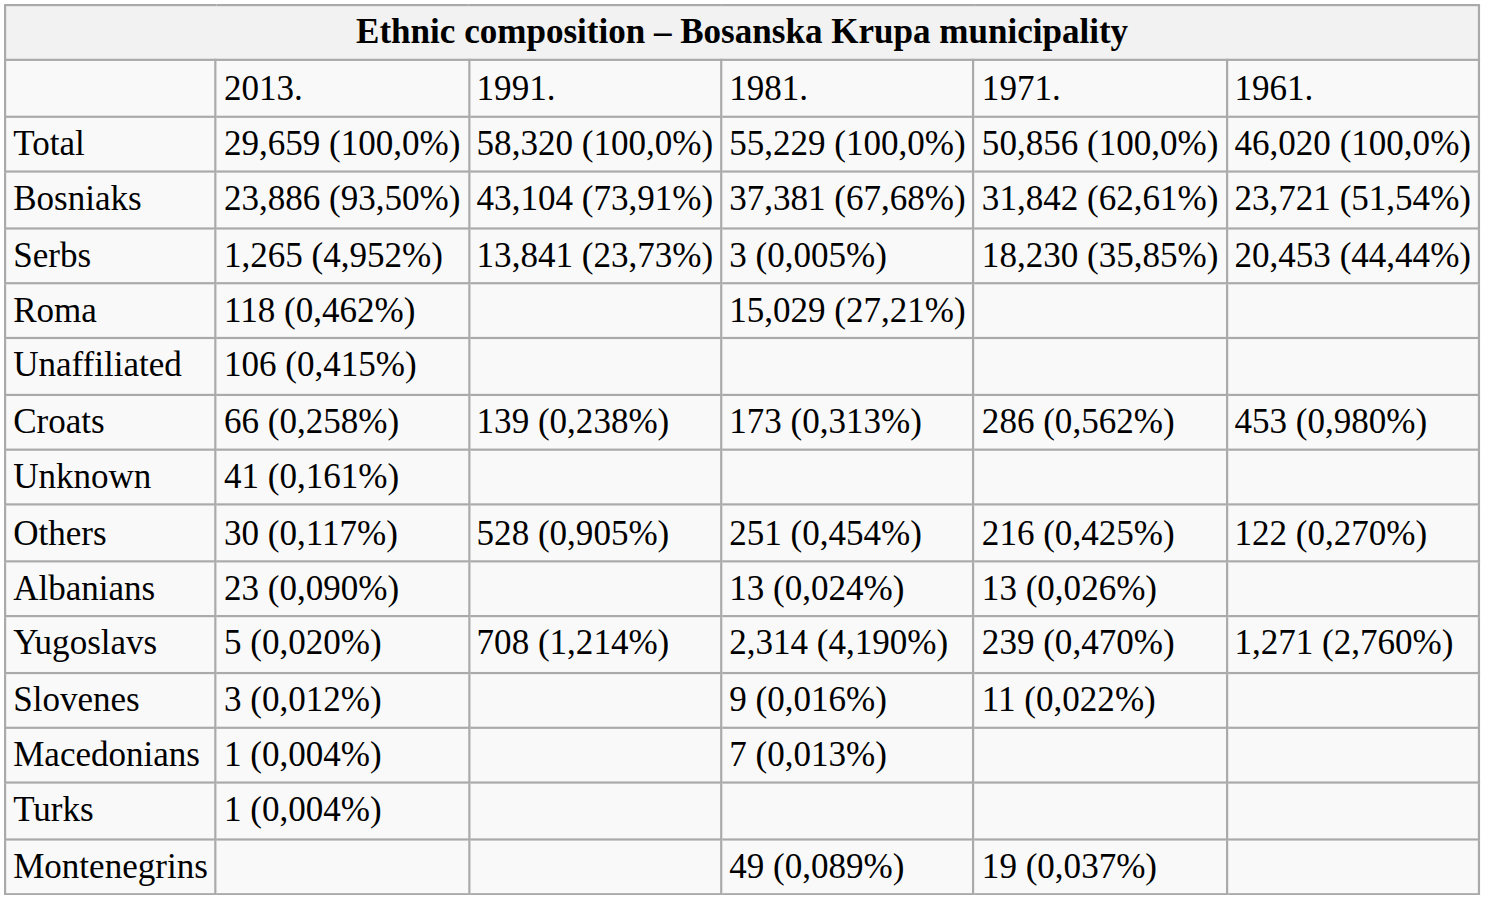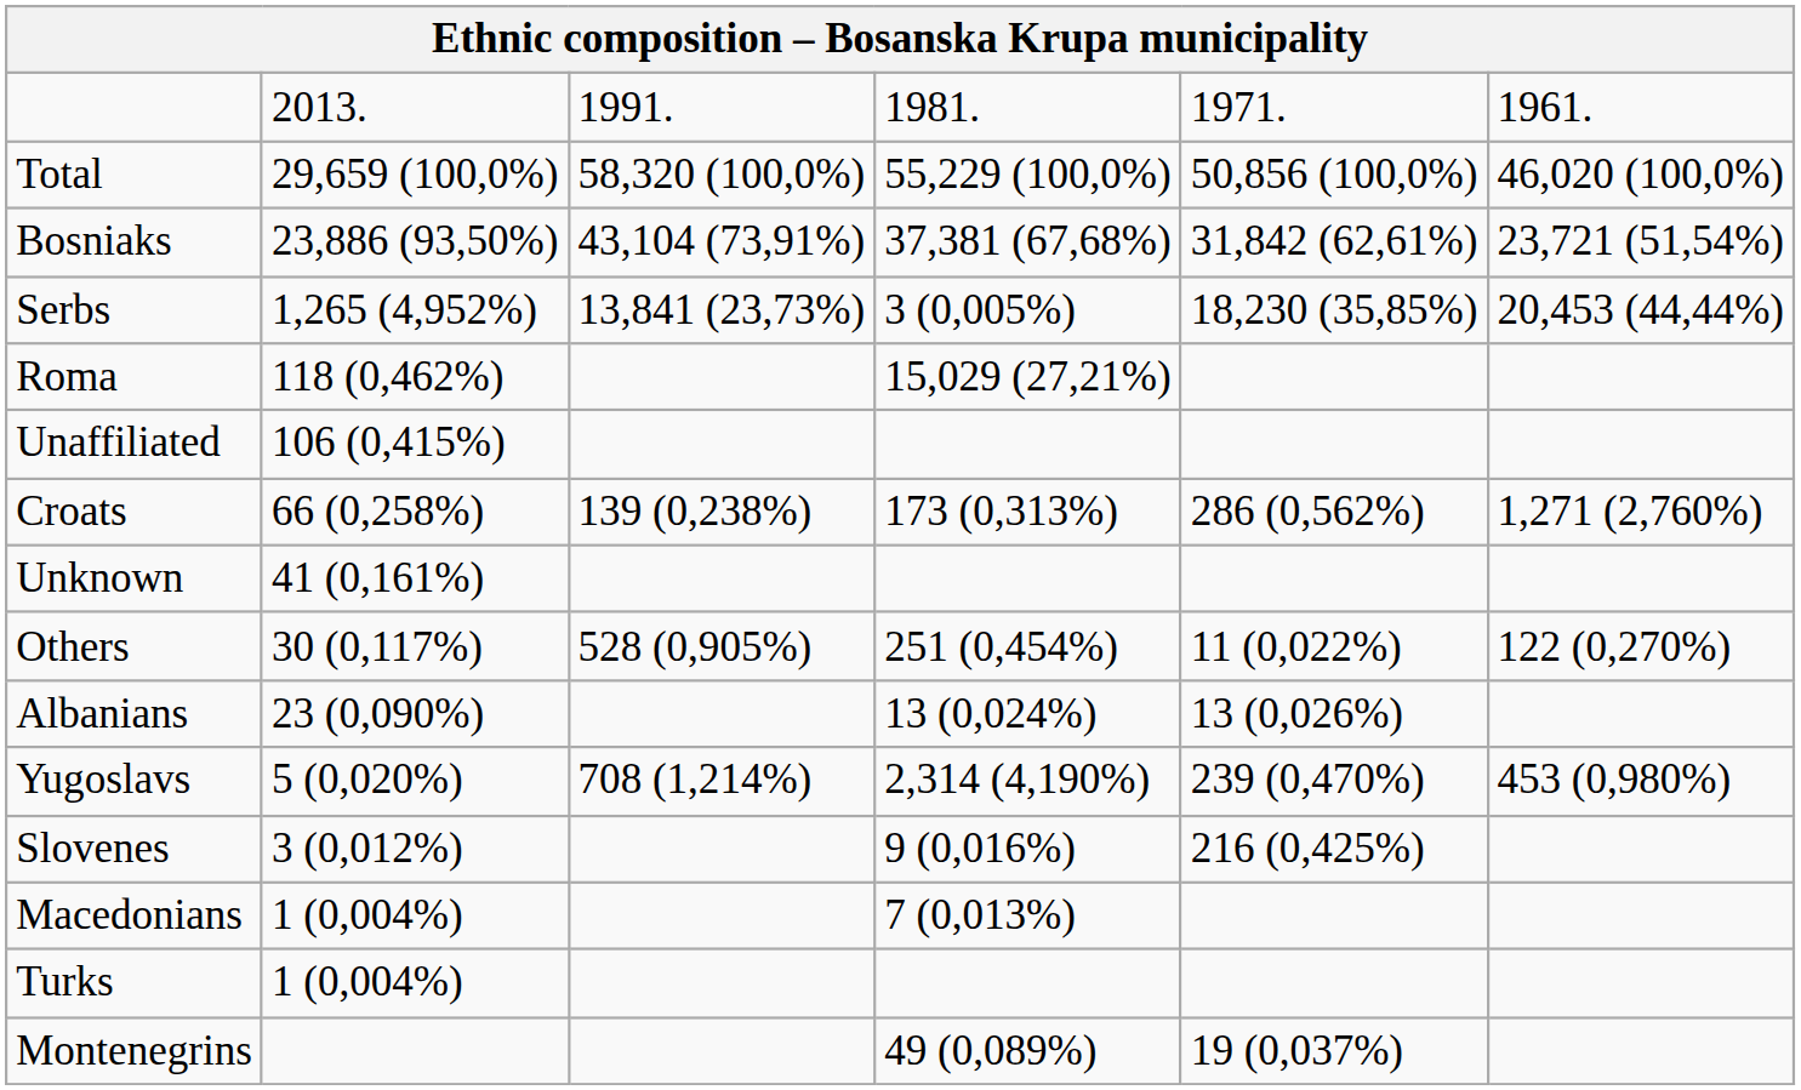 <table class="wikitable">
 <tr>
 <th colspan="9">Ethnic composition – Bosanska Krupa municipality</th>
 </tr>
 <tr>
 <td></td>
 <td>2013.</td>
 <td>1991.</td>
 <td>1981.</td>
 <td>1971.</td>
 <td>1961.</td>
 </tr>
 <tr>
 <td>Total</td>
 <td>29,659 (100,0%)</td>
 <td>58,320 (100,0%)</td>
 <td>55,229 (100,0%)</td>
 <td>50,856 (100,0%)</td>
 <td>46,020 (100,0%)</td>
 </tr>
 <tr>
 <td>Bosniaks</td>
 <td>23,886 (93,50%)</td>
 <td>43,104 (73,91%)</td>
 <td>37,381 (67,68%)</td>
 <td>31,842 (62,61%)</td>
 <td>23,721 (51,54%)</td>
 </tr>
 <tr>
 <td>Serbs</td>
 <td>1,265 (4,952%)</td>
 <td>13,841 (23,73%)</td>
 <td>3 (0,005%)</td>
 <td>18,230 (35,85%)</td>
 <td>20,453 (44,44%)</td>
 </tr>
 <tr>
 <td>Roma</td>
 <td>118 (0,462%)</td>
 <td></td>
 <td>15,029 (27,21%)</td>
 <td></td>
 <td></td>
 </tr>
 <tr>
 <td>Unaffiliated</td>
 <td>106 (0,415%)</td>
 <td></td>
 <td></td>
 <td></td>
 <td></td>
 </tr>
 <tr>
 <td>Croats</td>
 <td>66 (0,258%)</td>
 <td>139 (0,238%)</td>
 <td>173 (0,313%)</td>
 <td>286 (0,562%)</td>
-<td>453 (0,980%)</td>
+<td>1,271 (2,760%)</td>
 </tr>
 <tr>
 <td>Unknown</td>
 <td>41 (0,161%)</td>
 <td></td>
 <td></td>
 <td></td>
 <td></td>
 </tr>
 <tr>
 <td>Others</td>
 <td>30 (0,117%)</td>
 <td>528 (0,905%)</td>
 <td>251 (0,454%)</td>
-<td>216 (0,425%)</td>
+<td>11 (0,022%)</td>
 <td>122 (0,270%)</td>
 </tr>
 <tr>
 <td>Albanians</td>
 <td>23 (0,090%)</td>
 <td></td>
 <td>13 (0,024%)</td>
 <td>13 (0,026%)</td>
 <td></td>
 </tr>
 <tr>
 <td>Yugoslavs</td>
 <td>5 (0,020%)</td>
 <td>708 (1,214%)</td>
 <td>2,314 (4,190%)</td>
 <td>239 (0,470%)</td>
-<td>1,271 (2,760%)</td>
+<td>453 (0,980%)</td>
 </tr>
 <tr>
 <td>Slovenes</td>
 <td>3 (0,012%)</td>
 <td></td>
 <td>9 (0,016%)</td>
-<td>11 (0,022%)</td>
+<td>216 (0,425%)</td>
 <td></td>
 </tr>
 <tr>
 <td>Macedonians</td>
 <td>1 (0,004%)</td>
 <td></td>
 <td>7 (0,013%)</td>
 <td></td>
 <td></td>
 </tr>
 <tr>
 <td>Turks</td>
 <td>1 (0,004%)</td>
 <td></td>
 <td></td>
 <td></td>
 <td></td>
 </tr>
 <tr>
 <td>Montenegrins</td>
 <td></td>
 <td></td>
 <td>49 (0,089%)</td>
 <td>19 (0,037%)</td>
 <td></td>
 </tr>
 </table>
